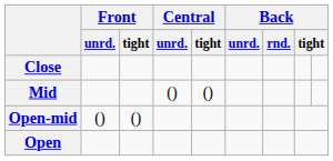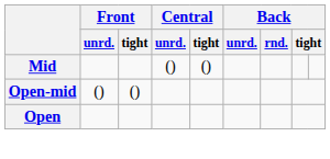 <table class="wikitable" style=text-align:center>
 <tr>
 <th rowspan="2"></th>
 <th colspan="2"><a href='#'>Front</a></th>
 <th colspan="2"><a href='#'>Central</a></th>
 <th colspan="4"><a href='#'>Back</a></th>
 </tr>
 <tr>
 <th><small><a href='#'>unrd.</a></small></th>
 <th><small>tight</small></th>
 <th><small><a href='#'>unrd.</a></small></th>
 <th><small>tight</small></th>
 <th><small><a href='#'>unrd.</a></small></th>
 <th><small><a href='#'>rnd.</a></small></th>
 <th colspan="2"><small>tight</small></th>
-</tr>
-<tr>
-<th><a href='#'>Close</a></th>
-<td></td>
-<td></td>
-<td></td>
-<td></td>
-<td></td>
-<td></td>
-<td></td>
-<td></td>
 </tr>
 <tr>
 <th><a href='#'>Mid</a></th>
 <td></td>
 <td></td>
 <td>()</td>
 <td>()</td>
 <td></td>
 <td></td>
 <td></td>
 <td></td>
 </tr>
 <tr>
 <th><a href='#'>Open-mid</a></th>
 <td>()</td>
 <td>()</td>
 <td></td>
 <td></td>
 <td></td>
 <td></td>
 <td colspan="2"></td>
 </tr>
 <tr>
 <th><a href='#'>Open</a></th>
 <td></td>
 <td></td>
 <td></td>
 <td></td>
 <td></td>
 <td></td>
 <td colspan="2"></td>
 </tr>
 </table>
